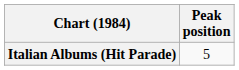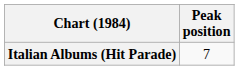 <table class="wikitable sortable plainrowheaders" style="text-align:center">
 <tr>
 <th scope="col">Chart (1984)</th>
 <th scope="col">Peak<br>position</th>
 </tr>
 <tr>
 <th scope="row">Italian Albums (Hit Parade)</th>
-<td>5</td>
+<td>7</td>
 </tr>
 </table>
